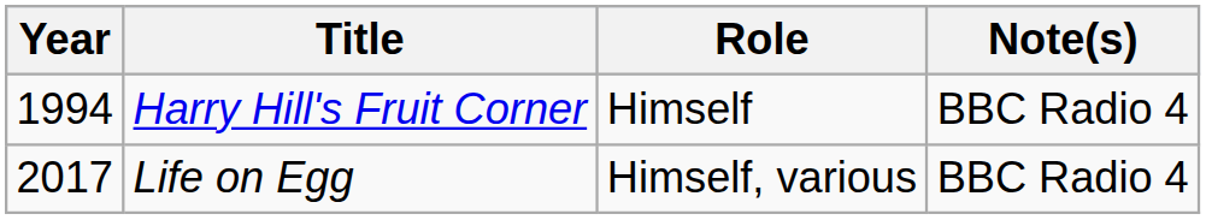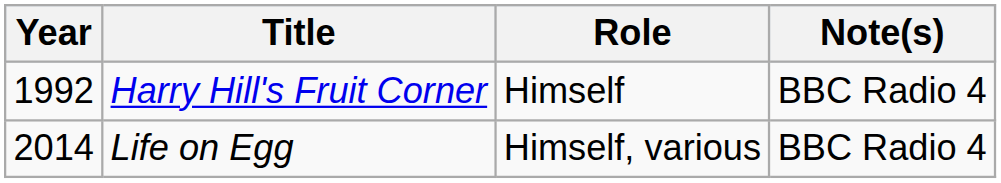 <table class="wikitable">
 <tr style="background:#b0c4de; text-align:center;">
 <th>Year</th>
 <th>Title</th>
 <th>Role</th>
 <th>Note(s)</th>
 </tr>
 <tr>
-<td>1994</td>
+<td>1992</td>
 <td><em><a href='#'>Harry Hill's Fruit Corner</a></em></td>
 <td>Himself</td>
 <td>BBC Radio 4</td>
 </tr>
 <tr>
-<td>2017</td>
+<td>2014</td>
 <td><em>Life on Egg</em></td>
 <td>Himself, various</td>
 <td>BBC Radio 4</td>
 </tr>
 </table>
